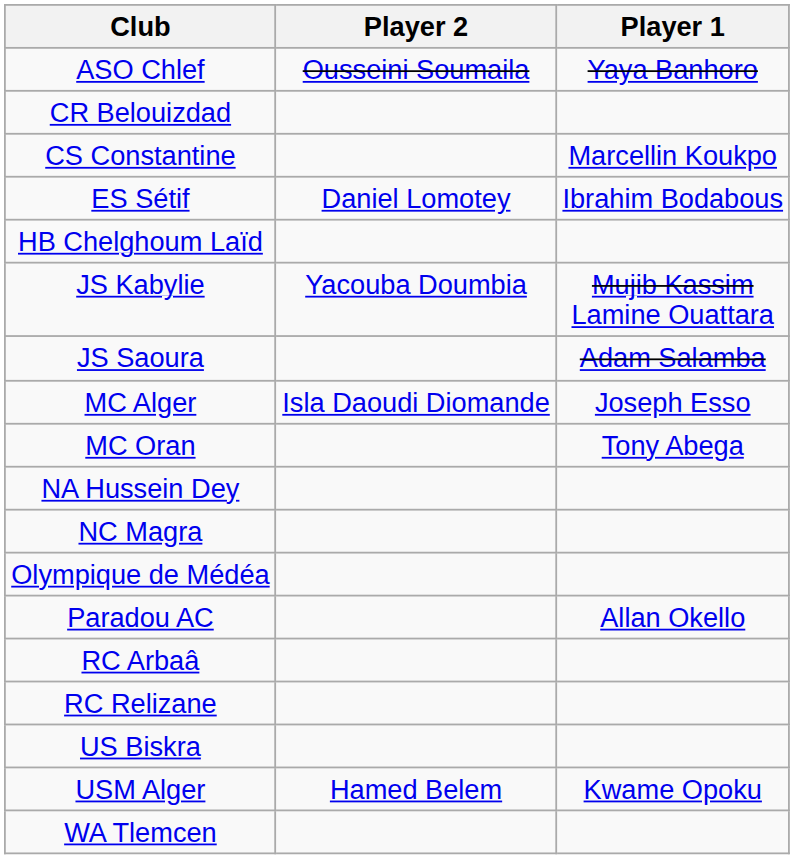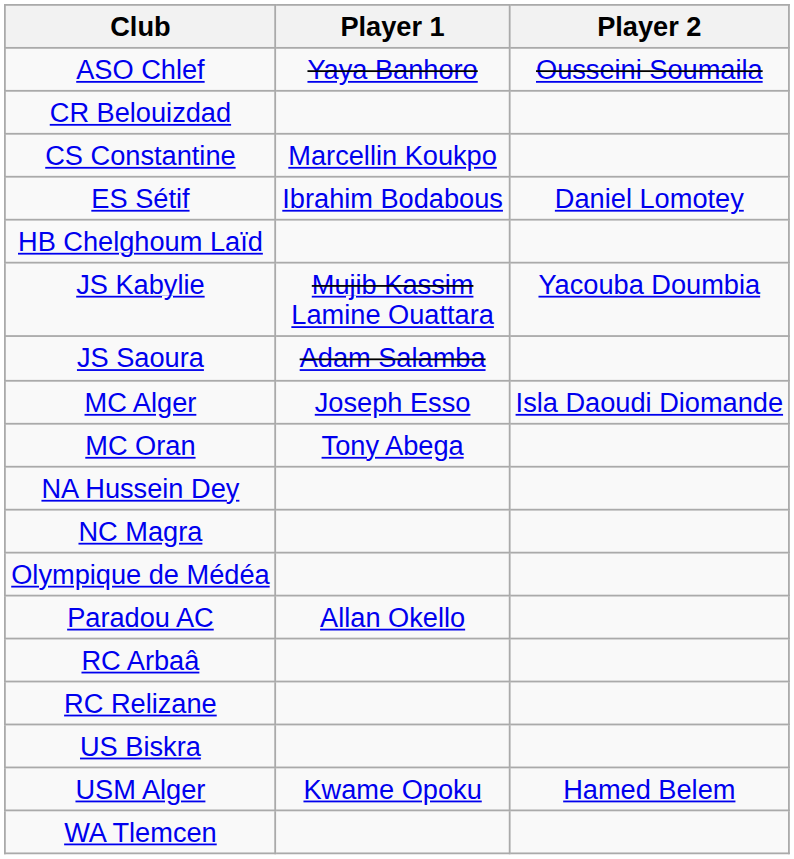 <table class="wikitable plainrowheaders sortable" style="text-align:center;font-size:95%">
 <tr>
 <th>Club</th>
+<th>Player 1</th>
 <th>Player 2</th>
-<th>Player 1</th>
 </tr>
 <tr style="vertical-align:top;">
 <td><a href='#'>ASO Chlef</a></td>
+<td> <s><a href='#'>Yaya Banhoro</a></s></td>
 <td> <s><a href='#'>Ousseini Soumaila</a></s></td>
-<td> <s><a href='#'>Yaya Banhoro</a></s></td>
 </tr>
 <tr style="vertical-align:top;">
 <td><a href='#'>CR Belouizdad</a></td>
 <td></td>
 <td></td>
 </tr>
 <tr style="vertical-align:top;">
 <td><a href='#'>CS Constantine</a></td>
+<td> <a href='#'>Marcellin Koukpo</a></td>
 <td></td>
-<td> <a href='#'>Marcellin Koukpo</a></td>
 </tr>
 <tr style="vertical-align:top;">
 <td><a href='#'>ES Sétif</a></td>
+<td> <a href='#'>Ibrahim Bodabous</a></td>
 <td> <a href='#'>Daniel Lomotey</a></td>
-<td> <a href='#'>Ibrahim Bodabous</a></td>
 </tr>
 <tr style="vertical-align:top;">
 <td><a href='#'>HB Chelghoum Laïd</a></td>
 <td></td>
 <td></td>
 </tr>
 <tr style="vertical-align:top;">
 <td><a href='#'>JS Kabylie</a></td>
+<td> <s><a href='#'>Mujib Kassim</a></s><br> <a href='#'>Lamine Ouattara</a></td>
 <td> <a href='#'>Yacouba Doumbia</a></td>
-<td> <s><a href='#'>Mujib Kassim</a></s><br> <a href='#'>Lamine Ouattara</a></td>
 </tr>
 <tr style="vertical-align:top;">
 <td><a href='#'>JS Saoura</a></td>
+<td> <s><a href='#'>Adam Salamba</a></s></td>
 <td></td>
-<td> <s><a href='#'>Adam Salamba</a></s></td>
 </tr>
 <tr style="vertical-align:top;">
 <td><a href='#'>MC Alger</a></td>
+<td> <a href='#'>Joseph Esso</a></td>
 <td> <a href='#'>Isla Daoudi Diomande</a></td>
-<td> <a href='#'>Joseph Esso</a></td>
 </tr>
 <tr style="vertical-align:top;">
 <td><a href='#'>MC Oran</a></td>
+<td> <a href='#'>Tony Abega</a></td>
 <td></td>
-<td> <a href='#'>Tony Abega</a></td>
 </tr>
 <tr style="vertical-align:top;">
 <td><a href='#'>NA Hussein Dey</a></td>
 <td></td>
 <td></td>
 </tr>
 <tr style="vertical-align:top;">
 <td><a href='#'>NC Magra</a></td>
 <td></td>
 <td></td>
 </tr>
 <tr style="vertical-align:top;">
 <td><a href='#'>Olympique de Médéa</a></td>
 <td></td>
 <td></td>
 </tr>
 <tr style="vertical-align:top;">
 <td><a href='#'>Paradou AC</a></td>
+<td> <a href='#'>Allan Okello</a></td>
 <td></td>
-<td> <a href='#'>Allan Okello</a></td>
 </tr>
 <tr style="vertical-align:top;">
 <td><a href='#'>RC Arbaâ</a></td>
 <td></td>
 <td></td>
 </tr>
 <tr style="vertical-align:top;">
 <td><a href='#'>RC Relizane</a></td>
 <td></td>
 <td></td>
 </tr>
 <tr style="vertical-align:top;">
 <td><a href='#'>US Biskra</a></td>
 <td></td>
 <td></td>
 </tr>
 <tr style="vertical-align:top;">
 <td><a href='#'>USM Alger</a></td>
+<td> <a href='#'>Kwame Opoku</a></td>
 <td> <a href='#'>Hamed Belem</a></td>
-<td> <a href='#'>Kwame Opoku</a></td>
 </tr>
 <tr style="vertical-align:top;">
 <td><a href='#'>WA Tlemcen</a></td>
 <td></td>
 <td></td>
 </tr>
 </table>
